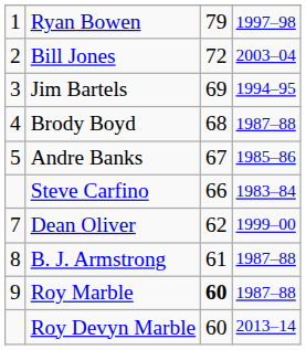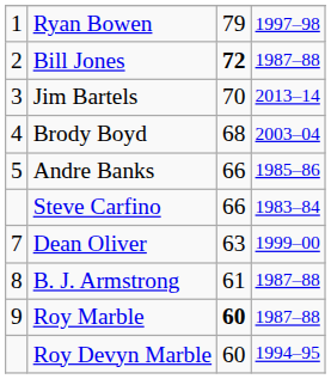 <table class="wikitable">
 <tr>
 </tr>
 <tr>
 <td>1</td>
 <td><a href='#'>Ryan Bowen</a></td>
 <td>79</td>
 <td style="font-size:80%;"><a href='#'>1997–98</a></td>
 </tr>
 <tr>
 <td>2</td>
 <td><a href='#'>Bill Jones</a></td>
-<td>72</td>
-<td style="font-size:80%;"><a href='#'>2003–04</a></td>
+<td><strong>72</strong></td>
+<td style="font-size:80%;"><a href='#'>1987–88</a></td>
 </tr>
 <tr>
 <td>3</td>
 <td>Jim Bartels</td>
-<td>69</td>
-<td style="font-size:80%;"><a href='#'>1994–95</a></td>
+<td>70</td>
+<td style="font-size:80%;"><a href='#'>2013–14</a></td>
 </tr>
 <tr>
 <td>4</td>
 <td>Brody Boyd</td>
 <td>68</td>
-<td style="font-size:80%;"><a href='#'>1987–88</a></td>
+<td style="font-size:80%;"><a href='#'>2003–04</a></td>
 </tr>
 <tr>
 <td>5</td>
 <td>Andre Banks</td>
-<td>67</td>
+<td>66</td>
 <td style="font-size:80%;"><a href='#'>1985–86</a></td>
 </tr>
 <tr>
 <td></td>
 <td><a href='#'>Steve Carfino</a></td>
 <td>66</td>
 <td style="font-size:80%;"><a href='#'>1983–84</a></td>
 </tr>
 <tr>
 <td>7</td>
 <td><a href='#'>Dean Oliver</a></td>
-<td>62</td>
+<td>63</td>
 <td style="font-size:80%;"><a href='#'>1999–00</a></td>
 </tr>
 <tr>
 <td>8</td>
 <td><a href='#'>B. J. Armstrong</a></td>
 <td>61</td>
 <td style="font-size:80%;"><a href='#'>1987–88</a></td>
 </tr>
 <tr>
 <td>9</td>
 <td><a href='#'>Roy Marble</a></td>
 <td><strong>60</strong></td>
 <td style="font-size:80%;"><a href='#'>1987–88</a></td>
 </tr>
 <tr>
 <td></td>
 <td><a href='#'>Roy Devyn Marble</a></td>
 <td>60</td>
-<td style="font-size:80%;"><a href='#'>2013–14</a></td>
+<td style="font-size:80%;"><a href='#'>1994–95</a></td>
 </tr>
 </table>
